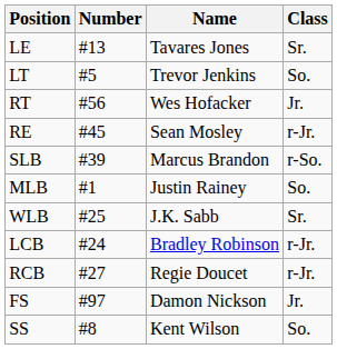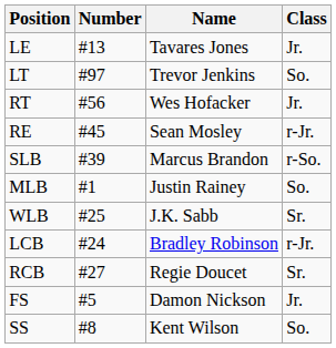 <table class="wikitable">
 <tr>
 <th><strong>Position</strong></th>
 <th><strong>Number</strong></th>
 <th><strong>Name</strong></th>
 <th><strong>Class</strong></th>
 </tr>
 <tr>
 <td>LE</td>
 <td>#13</td>
 <td>Tavares Jones</td>
-<td>Sr.</td>
+<td>Jr.</td>
 </tr>
 <tr>
 <td>LT</td>
-<td>#5</td>
+<td>#97</td>
 <td>Trevor Jenkins</td>
 <td>So.</td>
 </tr>
 <tr>
 <td>RT</td>
 <td>#56</td>
 <td>Wes Hofacker</td>
 <td>Jr.</td>
 </tr>
 <tr>
 <td>RE</td>
 <td>#45</td>
 <td>Sean Mosley</td>
 <td>r-Jr.</td>
 </tr>
 <tr>
 <td>SLB</td>
 <td>#39</td>
 <td>Marcus Brandon</td>
 <td>r-So.</td>
 </tr>
 <tr>
 <td>MLB</td>
 <td>#1</td>
 <td>Justin Rainey</td>
 <td>So.</td>
 </tr>
 <tr>
 <td>WLB</td>
 <td>#25</td>
 <td>J.K. Sabb</td>
 <td>Sr.</td>
 </tr>
 <tr>
 <td>LCB</td>
 <td>#24</td>
 <td><a href='#'>Bradley Robinson</a></td>
 <td>r-Jr.</td>
 </tr>
 <tr>
 <td>RCB</td>
 <td>#27</td>
 <td>Regie Doucet</td>
-<td>r-Jr.</td>
+<td>Sr.</td>
 </tr>
 <tr>
 <td>FS</td>
-<td>#97</td>
+<td>#5</td>
 <td>Damon Nickson</td>
 <td>Jr.</td>
 </tr>
 <tr>
 <td>SS</td>
 <td>#8</td>
 <td>Kent Wilson</td>
 <td>So.</td>
 </tr>
 </table>
